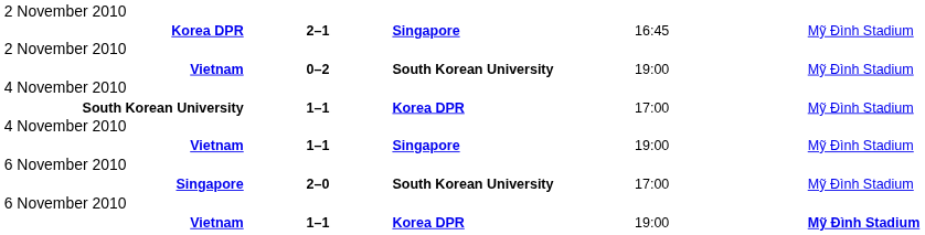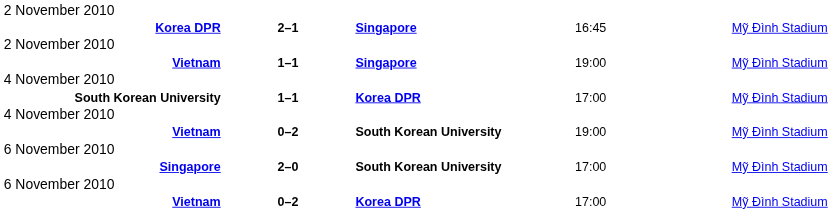 <table width=100% cellspacing=1>
 <tr>
 <th width=20%></th>
 <th width=12%></th>
 <th width=20%></th>
 <th></th>
 <th width=33%></th>
 </tr>
 <tr>
 <td>2 November 2010</td>
 </tr>
 <tr style=font-size:90%>
 <td align=right><strong><a href='#'>Korea DPR</a></strong> </td>
 <td align=center><strong>2–1</strong></td>
 <td> <strong><a href='#'>Singapore</a></strong></td>
 <td>16:45</td>
 <td><a href='#'>Mỹ Đình Stadium</a></td>
 <td><em></em></td>
 </tr>
 <tr>
 <td>2 November 2010</td>
 </tr>
 <tr style=font-size:90%>
 <td align=right><strong><a href='#'>Vietnam</a></strong> </td>
-<td align=center><strong>0–2</strong></td>
-<td> <strong>South Korean University</strong></td>
+<td align=center><strong>1–1</strong></td>
+<td> <strong><a href='#'>Singapore</a></strong></td>
 <td>19:00</td>
 <td><a href='#'>Mỹ Đình Stadium</a></td>
-<td></td>
+<td><em></em></td>
 </tr>
 <tr>
 <td>4 November 2010</td>
 </tr>
 <tr style=font-size:90%>
 <td align=right><strong>South Korean University</strong> </td>
 <td align=center><strong>1–1</strong></td>
 <td> <strong><a href='#'>Korea DPR</a></strong></td>
 <td>17:00</td>
 <td><a href='#'>Mỹ Đình Stadium</a></td>
 <td></td>
 </tr>
 <tr>
 <td>4 November 2010</td>
 </tr>
 <tr style=font-size:90%>
 <td align=right><strong><a href='#'>Vietnam</a></strong> </td>
-<td align=center><strong>1–1</strong></td>
-<td> <strong><a href='#'>Singapore</a></strong></td>
+<td align=center><strong>0–2</strong></td>
+<td> <strong>South Korean University</strong></td>
 <td>19:00</td>
 <td><a href='#'>Mỹ Đình Stadium</a></td>
-<td><em></em></td>
+<td></td>
 </tr>
 <tr>
 <td>6 November 2010</td>
 </tr>
 <tr style=font-size:90%>
 <td align=right><strong><a href='#'>Singapore</a></strong> </td>
 <td align=center><strong> 2–0</strong></td>
 <td> <strong>South Korean University</strong></td>
 <td>17:00</td>
 <td><a href='#'>Mỹ Đình Stadium</a></td>
 <td><em></em></td>
 </tr>
 <tr>
 <td>6 November 2010</td>
 </tr>
 <tr style=font-size:90%>
 <td align=right><strong><a href='#'>Vietnam</a></strong> </td>
-<td align=center><strong>1–1</strong></td>
+<td align=center><strong> 0–2 </strong></td>
 <td> <strong><a href='#'>Korea DPR</a></strong></td>
-<td>19:00</td>
-<td><strong><a href='#'>Mỹ Đình Stadium</a></strong></td>
+<td>17:00</td>
+<td><a href='#'>Mỹ Đình Stadium</a></td>
 <td></td>
 </tr>
 </table>
